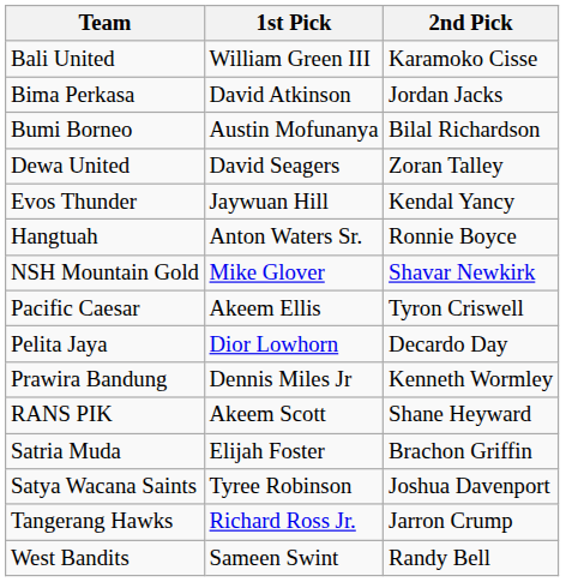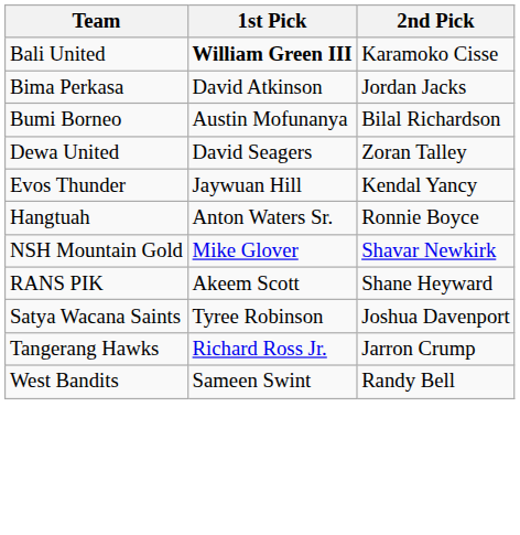 <table class="wikitable sortable">
 <tr>
 <th>Team</th>
 <th>1st Pick</th>
 <th>2nd Pick</th>
 </tr>
 <tr>
 <td>Bali United</td>
-<td> William Green III</td>
+<td><strong> William Green III</strong></td>
 <td> Karamoko Cisse</td>
 </tr>
 <tr>
 <td>Bima Perkasa</td>
 <td> David Atkinson</td>
 <td> Jordan Jacks</td>
 </tr>
 <tr>
 <td>Bumi Borneo</td>
 <td> Austin Mofunanya</td>
 <td> Bilal Richardson</td>
 </tr>
 <tr>
 <td>Dewa United</td>
 <td> David Seagers</td>
 <td> Zoran Talley</td>
 </tr>
 <tr>
 <td>Evos Thunder</td>
 <td> Jaywuan Hill</td>
 <td> Kendal Yancy</td>
 </tr>
 <tr>
 <td>Hangtuah</td>
 <td> Anton Waters Sr.</td>
 <td> Ronnie Boyce</td>
 </tr>
 <tr>
 <td>NSH Mountain Gold</td>
 <td> <a href='#'>Mike Glover</a></td>
 <td> <a href='#'>Shavar Newkirk</a></td>
 </tr>
 <tr>
-<td>Pacific Caesar</td>
-<td> Akeem Ellis</td>
-<td> Tyron Criswell</td>
-</tr>
-<tr>
-<td>Pelita Jaya</td>
-<td> <a href='#'>Dior Lowhorn</a></td>
-<td> Decardo Day</td>
-</tr>
-<tr>
-<td>Prawira Bandung</td>
-<td> Dennis Miles Jr</td>
-<td> Kenneth Wormley</td>
-</tr>
-<tr>
 <td>RANS PIK</td>
 <td> Akeem Scott</td>
 <td> Shane Heyward</td>
-</tr>
-<tr>
-<td>Satria Muda</td>
-<td> Elijah Foster</td>
-<td> Brachon Griffin</td>
 </tr>
 <tr>
 <td>Satya Wacana Saints</td>
 <td> Tyree Robinson</td>
 <td> Joshua Davenport</td>
 </tr>
 <tr>
 <td>Tangerang Hawks</td>
 <td> <a href='#'>Richard Ross Jr.</a></td>
 <td> Jarron Crump</td>
 </tr>
 <tr>
 <td>West Bandits</td>
 <td> Sameen Swint</td>
 <td> Randy Bell</td>
 </tr>
 </table>
